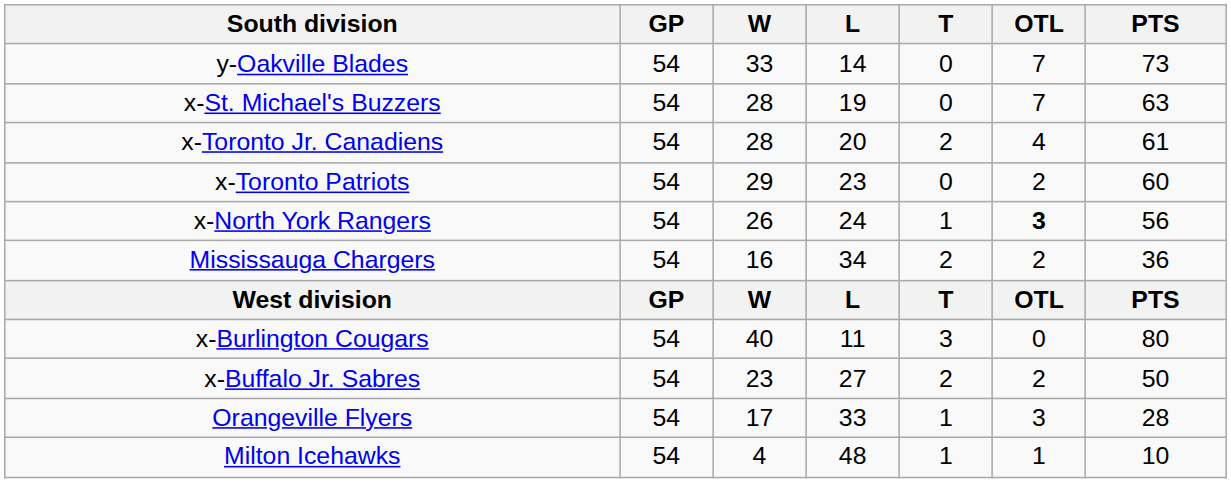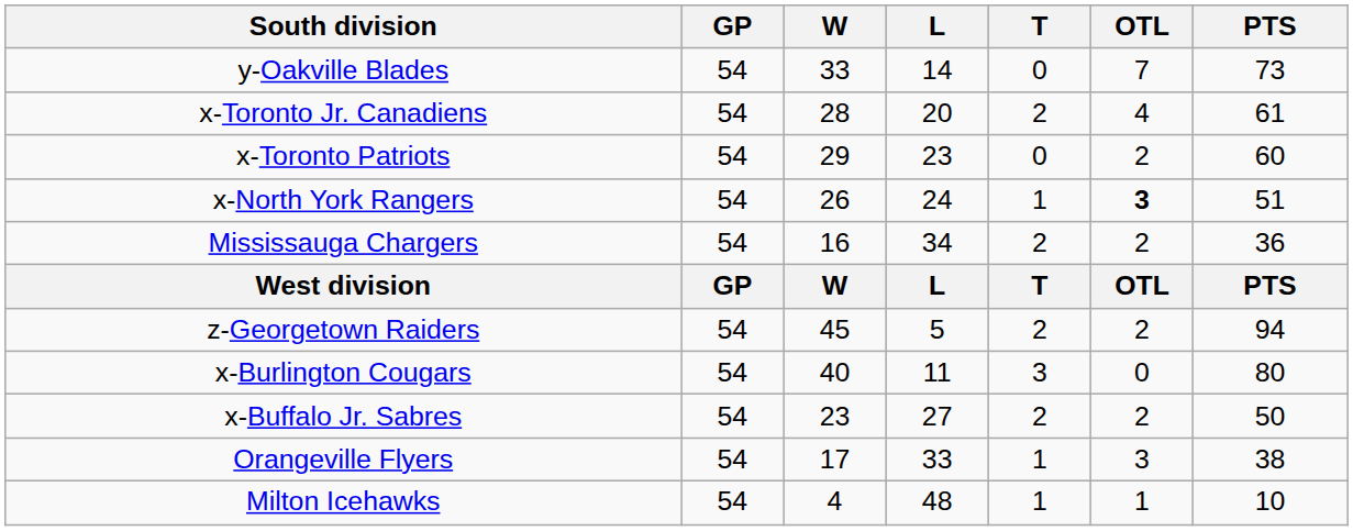 <table class="wikitable" style="text-align:center">
 <tr>
 <th bgcolor="#DDDDFF" width="33%">South division</th>
 <th bgcolor="#DDDDFF" width="5%">GP</th>
 <th bgcolor="#DDDDFF" width="5%">W</th>
 <th bgcolor="#DDDDFF" width="5%">L</th>
 <th bgcolor="#DDDDFF" width="5%">T</th>
 <th bgcolor="#DDDDFF" width="5%">OTL</th>
 <th bgcolor="#DDDDFF" width="7.5%">PTS</th>
 </tr>
 <tr>
 <td>y-<a href='#'>Oakville Blades</a></td>
 <td>54</td>
 <td>33</td>
 <td>14</td>
 <td>0</td>
 <td>7</td>
 <td>73</td>
-</tr>
-<tr>
-<td>x-<a href='#'>St. Michael's Buzzers</a></td>
-<td>54</td>
-<td>28</td>
-<td>19</td>
-<td>0</td>
-<td>7</td>
-<td>63</td>
 </tr>
 <tr>
 <td>x-<a href='#'>Toronto Jr. Canadiens</a></td>
 <td>54</td>
 <td>28</td>
 <td>20</td>
 <td>2</td>
 <td>4</td>
 <td>61</td>
 </tr>
 <tr>
 <td>x-<a href='#'>Toronto Patriots</a></td>
 <td>54</td>
 <td>29</td>
 <td>23</td>
 <td>0</td>
 <td>2</td>
 <td>60</td>
 </tr>
 <tr>
 <td>x-<a href='#'>North York Rangers</a></td>
 <td>54</td>
 <td>26</td>
 <td>24</td>
 <td>1</td>
 <td><strong>3</strong></td>
-<td>56</td>
+<td>51</td>
 </tr>
 <tr>
 <td><a href='#'>Mississauga Chargers</a></td>
 <td>54</td>
 <td>16</td>
 <td>34</td>
 <td>2</td>
 <td>2</td>
 <td>36</td>
 </tr>
 <tr>
 <th bgcolor="#DDDDFF" width="33%">West division</th>
 <th bgcolor="#DDDDFF" width="5%">GP</th>
 <th bgcolor="#DDDDFF" width="5%">W</th>
 <th bgcolor="#DDDDFF" width="5%">L</th>
 <th bgcolor="#DDDDFF" width="5%">T</th>
 <th bgcolor="#DDDDFF" width="5%">OTL</th>
 <th bgcolor="#DDDDFF" width="7.5%">PTS</th>
+</tr>
+<tr>
+<td>z-<a href='#'>Georgetown Raiders</a></td>
+<td>54</td>
+<td>45</td>
+<td>5</td>
+<td>2</td>
+<td>2</td>
+<td>94</td>
 </tr>
 <tr>
 <td>x-<a href='#'>Burlington Cougars</a></td>
 <td>54</td>
 <td>40</td>
 <td>11</td>
 <td>3</td>
 <td>0</td>
 <td>80</td>
 </tr>
 <tr>
 <td>x-<a href='#'>Buffalo Jr. Sabres</a></td>
 <td>54</td>
 <td>23</td>
 <td>27</td>
 <td>2</td>
 <td>2</td>
 <td>50</td>
 </tr>
 <tr>
 <td><a href='#'>Orangeville Flyers</a></td>
 <td>54</td>
 <td>17</td>
 <td>33</td>
 <td>1</td>
 <td>3</td>
-<td>28</td>
+<td>38</td>
 </tr>
 <tr>
 <td><a href='#'>Milton Icehawks</a></td>
 <td>54</td>
 <td>4</td>
 <td>48</td>
 <td>1</td>
 <td>1</td>
 <td>10</td>
 </tr>
 </table>
